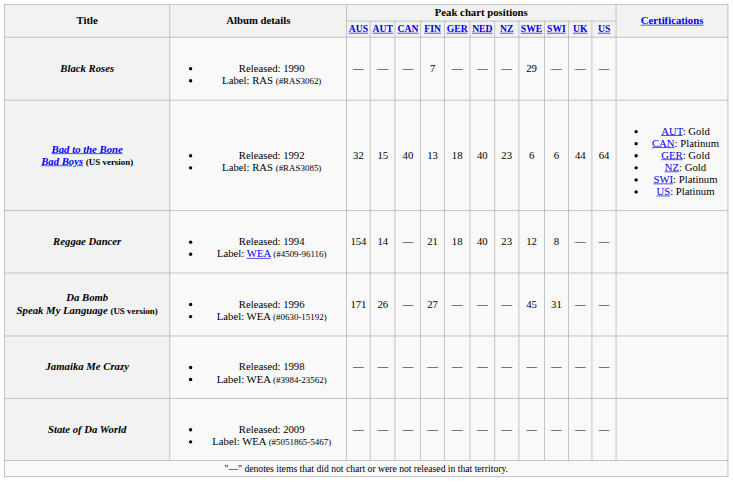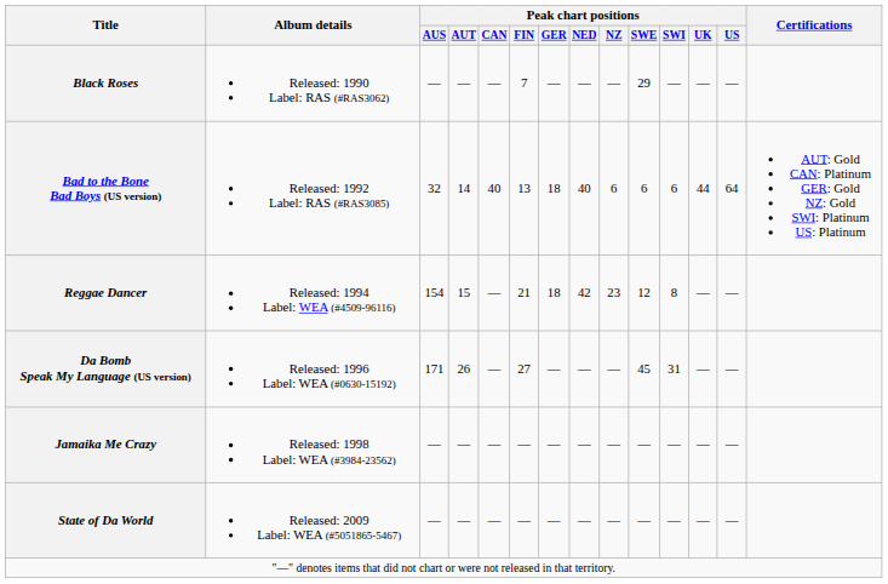 <table class="wikitable plainrowheaders" style="text-align:center;">
 <tr>
 <th scope="col" rowspan="2" style="width:15em;">Title</th>
 <th scope="col" rowspan="2" style="width:16em;">Album details</th>
 <th scope="col" colspan="11">Peak chart positions</th>
 <th scope="col" rowspan="2" style="width:10em;"><a href='#'>Certifications</a></th>
 </tr>
 <tr>
 <th style="width:2em;font-size:90%;"><a href='#'>AUS</a><br></th>
 <th style="width:2em;font-size:90%;"><a href='#'>AUT</a><br></th>
 <th style="width:2em;font-size:90%;"><a href='#'>CAN</a><br></th>
 <th style="width:2em;font-size:90%;"><a href='#'>FIN</a><br></th>
 <th style="width:2em;font-size:90%;"><a href='#'>GER</a><br></th>
 <th style="width:2em;font-size:90%;"><a href='#'>NED</a><br></th>
 <th style="width:2em;font-size:90%;"><a href='#'>NZ</a><br></th>
 <th style="width:2em;font-size:90%;"><a href='#'>SWE</a><br></th>
 <th style="width:2em;font-size:90%;"><a href='#'>SWI</a><br></th>
 <th style="width:2em;font-size:90%;"><a href='#'>UK</a><br></th>
 <th style="width:2em;font-size:90%;"><a href='#'>US</a><br></th>
 </tr>
 <tr>
 <th scope="row"><em>Black Roses</em></th>
 <td><br><ul><li>Released: 1990</li><li>Label: RAS <small>(#RAS3062)</small></li></ul></td>
 <td>—</td>
 <td>—</td>
 <td>—</td>
 <td>7</td>
 <td>—</td>
 <td>—</td>
 <td>—</td>
 <td>29</td>
 <td>—</td>
 <td>—</td>
 <td>—</td>
 <td></td>
 </tr>
 <tr>
 <th scope="row"><em><a href='#'>Bad to the Bone</a></em><br><em><a href='#'>Bad Boys</a></em> <small>(US version)</small></th>
 <td><br><ul><li>Released: 1992</li><li>Label: RAS <small>(#RAS3085)</small></li></ul></td>
 <td>32</td>
-<td>15</td>
+<td>14</td>
 <td>40</td>
 <td>13</td>
 <td>18</td>
 <td>40</td>
-<td>23</td>
+<td>6</td>
 <td>6</td>
 <td>6</td>
 <td>44</td>
 <td>64</td>
 <td><br><ul><li><a href='#'>AUT</a>: Gold</li><li><a href='#'>CAN</a>: Platinum</li><li><a href='#'>GER</a>: Gold</li><li><a href='#'>NZ</a>: Gold</li><li><a href='#'>SWI</a>: Platinum</li><li><a href='#'>US</a>: Platinum</li></ul></td>
 </tr>
 <tr>
 <th scope="row"><em>Reggae Dancer</em></th>
 <td><br><ul><li>Released: 1994</li><li>Label: <a href='#'>WEA</a> <small>(#4509-96116)</small></li></ul></td>
 <td>154</td>
-<td>14</td>
+<td>15</td>
 <td>—</td>
 <td>21</td>
 <td>18</td>
-<td>40</td>
+<td>42</td>
 <td>23</td>
 <td>12</td>
 <td>8</td>
 <td>—</td>
 <td>—</td>
 <td></td>
 </tr>
 <tr>
 <th scope="row"><em>Da Bomb</em><br><em>Speak My Language</em> <small>(US version)</small></th>
 <td><br><ul><li>Released: 1996</li><li>Label: WEA <small>(#0630-15192)</small></li></ul></td>
 <td>171</td>
 <td>26</td>
 <td>—</td>
 <td>27</td>
 <td>—</td>
 <td>—</td>
 <td>—</td>
 <td>45</td>
 <td>31</td>
 <td>—</td>
 <td>—</td>
 <td></td>
 </tr>
 <tr>
 <th scope="row"><em>Jamaika Me Crazy</em></th>
 <td><br><ul><li>Released: 1998</li><li>Label: WEA <small>(#3984-23562)</small></li></ul></td>
 <td>—</td>
 <td>—</td>
 <td>—</td>
 <td>—</td>
 <td>—</td>
 <td>—</td>
 <td>—</td>
 <td>—</td>
 <td>—</td>
 <td>—</td>
 <td>—</td>
 <td></td>
 </tr>
 <tr>
 <th scope="row"><em>State of Da World</em></th>
 <td><br><ul><li>Released: 2009</li><li>Label: WEA <small>(#5051865-5467)</small></li></ul></td>
 <td>—</td>
 <td>—</td>
 <td>—</td>
 <td>—</td>
 <td>—</td>
 <td>—</td>
 <td>—</td>
 <td>—</td>
 <td>—</td>
 <td>—</td>
 <td>—</td>
 <td></td>
 </tr>
 <tr>
 <td align="center" colspan="15" style="font-size:90%">"—" denotes items that did not chart or were not released in that territory.</td>
 </tr>
 </table>
